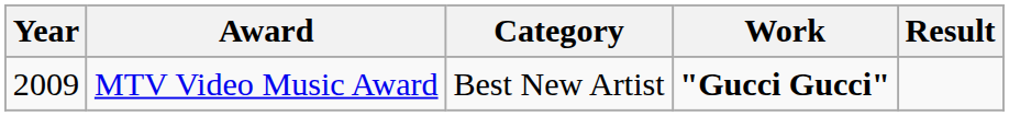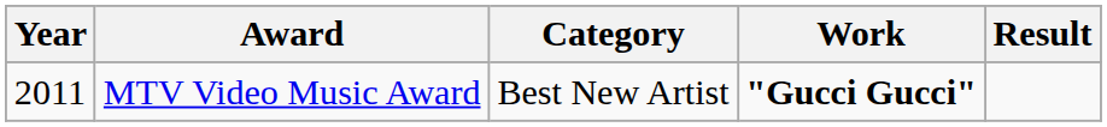 <table class="wikitable">
 <tr>
 <th>Year</th>
 <th>Award</th>
 <th>Category</th>
 <th>Work</th>
 <th>Result</th>
 </tr>
 <tr>
-<td>2009</td>
+<td>2011</td>
 <td><a href='#'>MTV Video Music Award</a></td>
 <td>Best New Artist</td>
 <td><strong>"Gucci Gucci"</strong></td>
 <td></td>
 </tr>
 </table>
